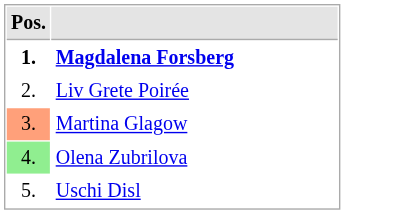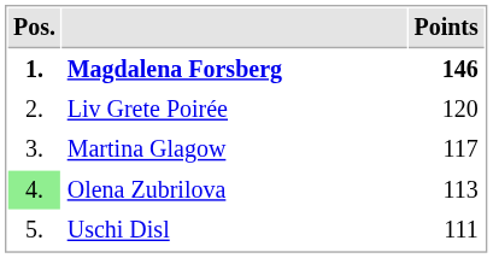 <table cellspacing="1" cellpadding="3" style="border:1px solid #AAAAAA;font-size:90%">
 <tr bgcolor="#E4E4E4">
 <th style="border-bottom:1px solid #AAAAAA" width=10>Pos.</th>
 <th style="border-bottom:1px solid #AAAAAA" width=200></th>
+<th style="border-bottom:1px solid #AAAAAA" width=20>Points</th>
 </tr>
 <tr>
 <td align="center"><strong>1.</strong></td>
 <td> <strong><a href='#'>Magdalena Forsberg</a></strong></td>
+<td align="right"><strong>146</strong></td>
 </tr>
 <tr>
 <td align="center">2.</td>
 <td> <a href='#'>Liv Grete Poirée</a></td>
+<td align="right">120</td>
 </tr>
 <tr>
-<td align="center" style="background: lightsalmon;">3.</td>
+<td align="center">3.</td>
 <td> <a href='#'>Martina Glagow</a></td>
+<td align="right">117</td>
 </tr>
 <tr>
 <td align="center" style="background: lightgreen;">4.</td>
 <td> <a href='#'>Olena Zubrilova</a></td>
+<td align="right">113</td>
 </tr>
 <tr>
 <td align="center">5.</td>
 <td> <a href='#'>Uschi Disl</a></td>
+<td align="right">111</td>
 </tr>
 </table>
